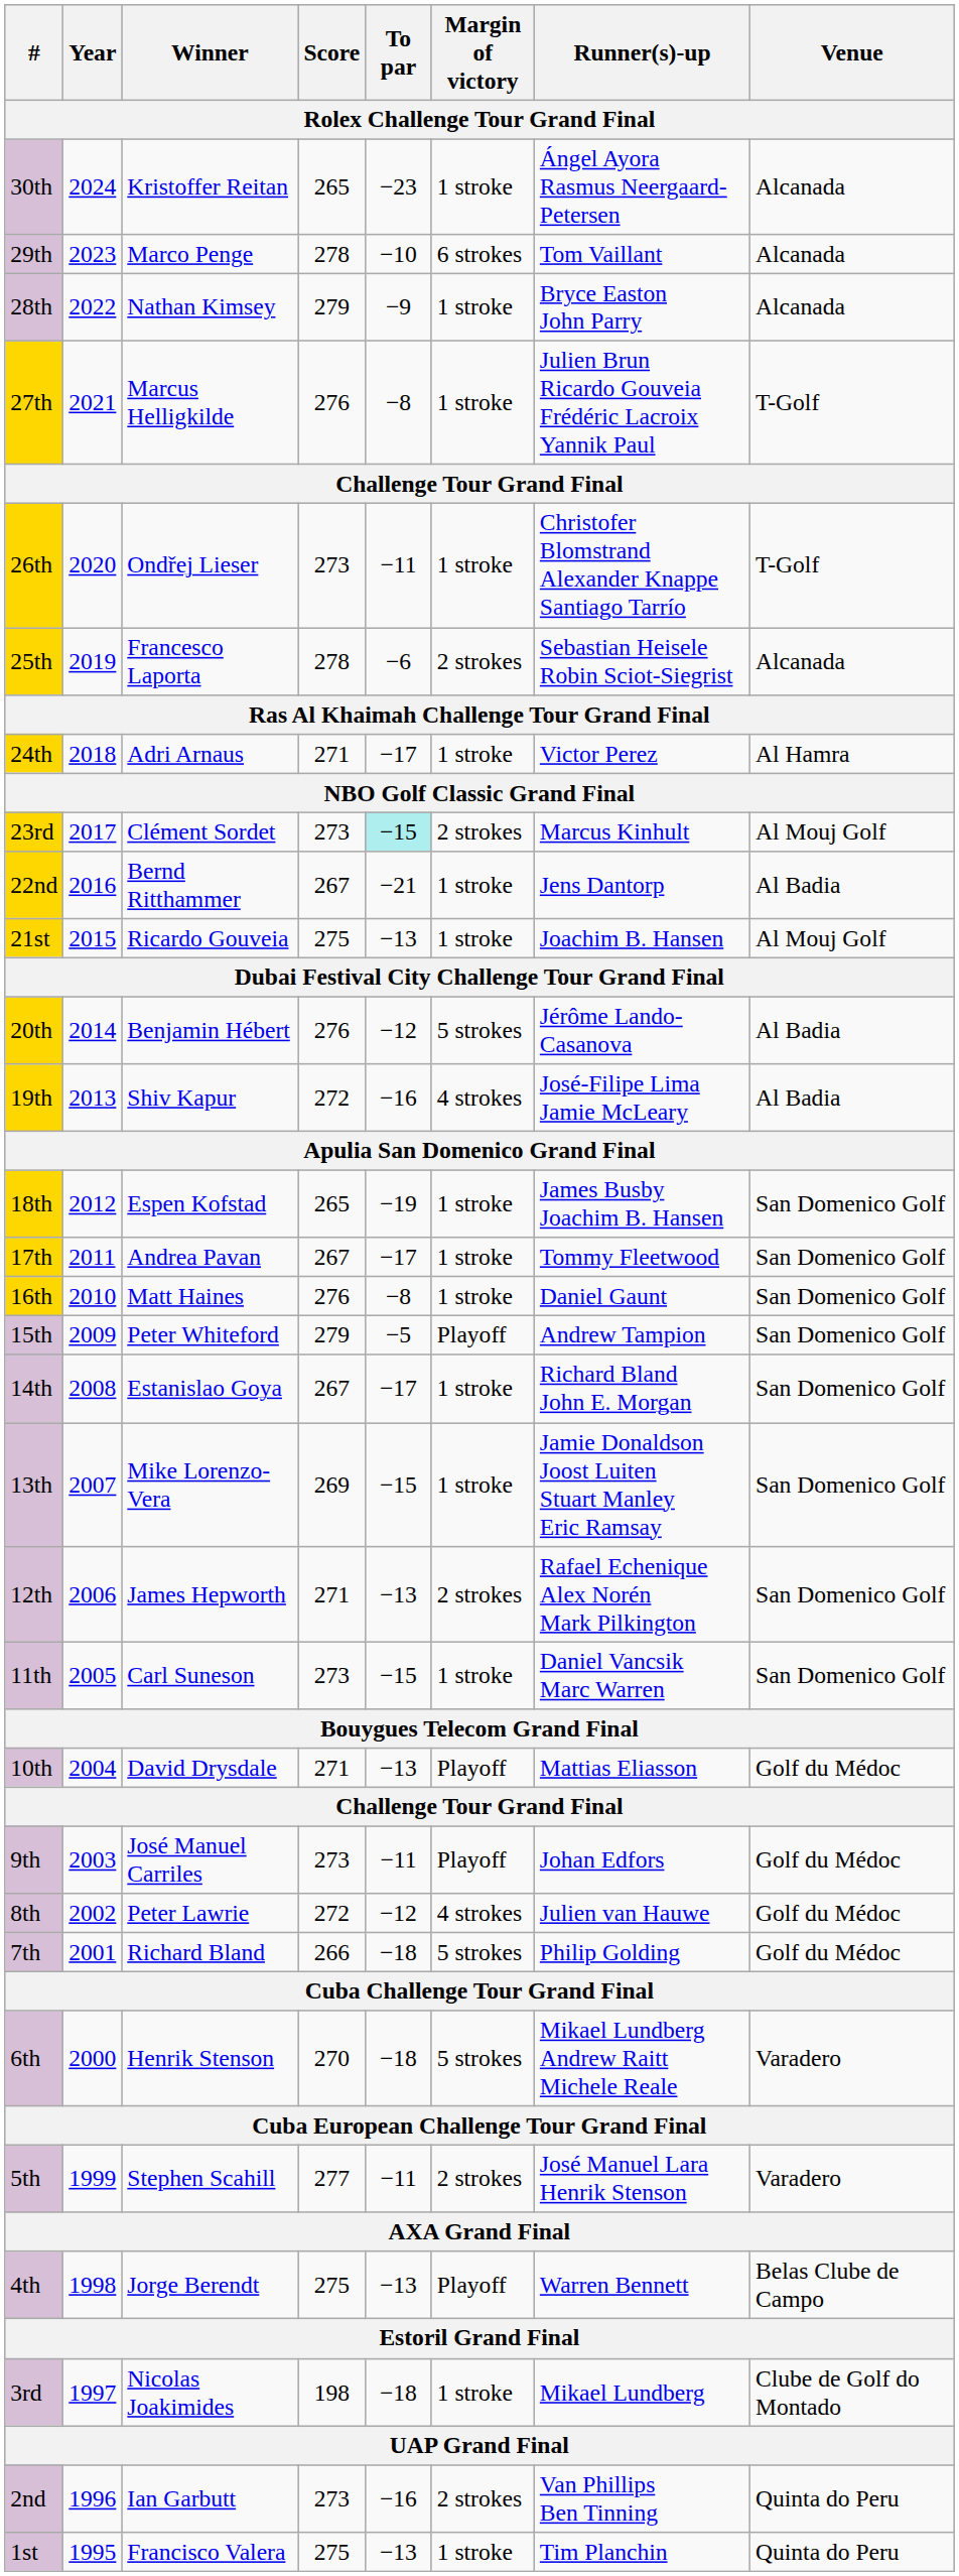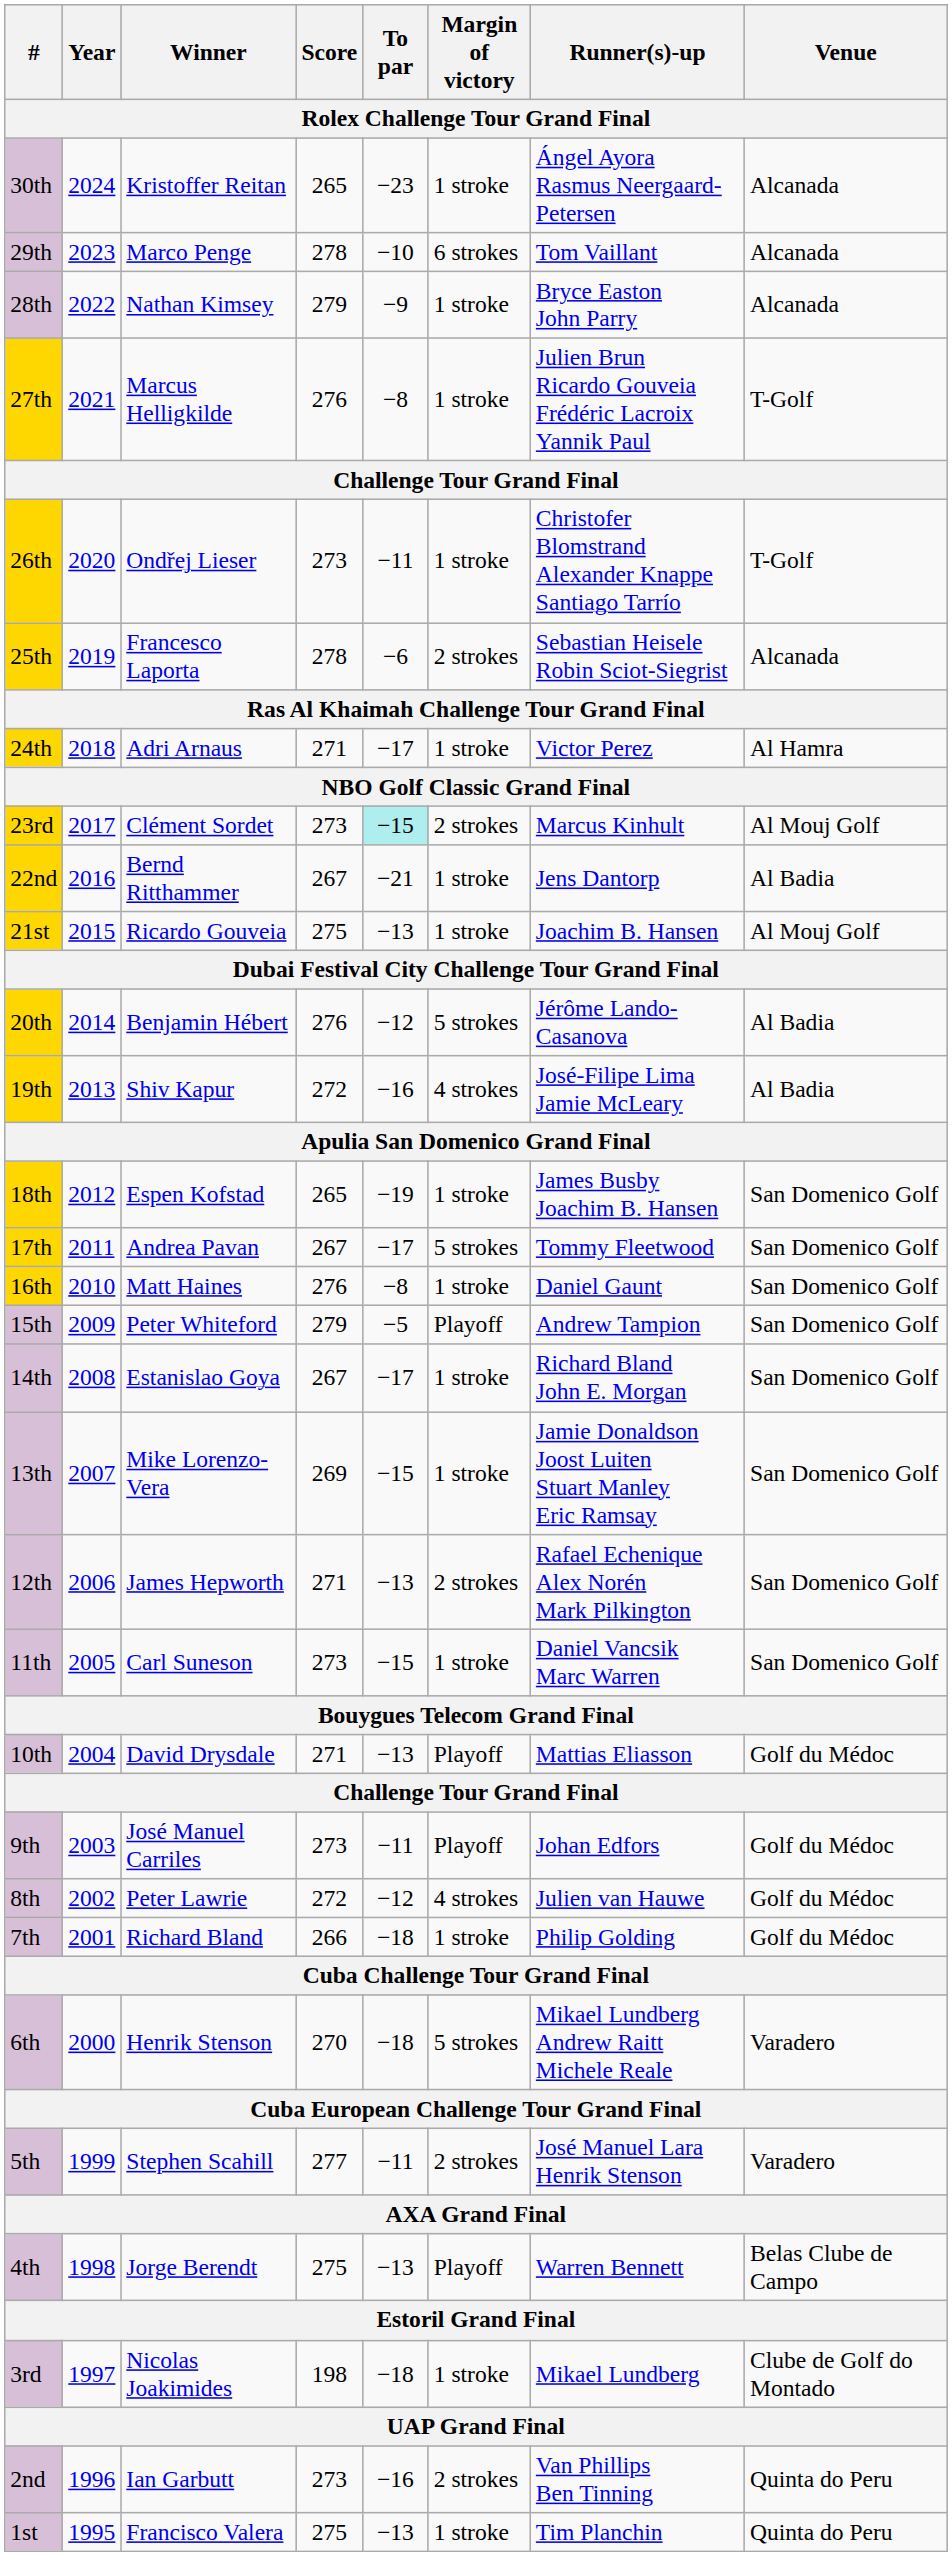 <table class=wikitable style="font-size:95%">
 <tr>
 <th>#</th>
 <th>Year</th>
 <th>Winner</th>
 <th>Score</th>
 <th>To par</th>
 <th>Margin of<br>victory</th>
 <th>Runner(s)-up</th>
 <th>Venue</th>
 </tr>
 <tr>
 <th colspan=8>Rolex Challenge Tour Grand Final</th>
 </tr>
 <tr>
 <td style="background:thistle">30th</td>
 <td><a href='#'>2024</a></td>
 <td> <a href='#'>Kristoffer Reitan</a></td>
 <td align=center>265</td>
 <td align=center>−23</td>
 <td>1 stroke</td>
 <td> <a href='#'>Ángel Ayora</a><br> <a href='#'>Rasmus Neergaard-Petersen</a></td>
 <td>Alcanada</td>
 </tr>
 <tr>
 <td style="background:thistle">29th</td>
 <td><a href='#'>2023</a></td>
 <td> <a href='#'>Marco Penge</a></td>
 <td align=center>278</td>
 <td align=center>−10</td>
 <td>6 strokes</td>
 <td> <a href='#'>Tom Vaillant</a></td>
 <td>Alcanada</td>
 </tr>
 <tr>
 <td style="background:thistle">28th</td>
 <td><a href='#'>2022</a></td>
 <td> <a href='#'>Nathan Kimsey</a></td>
 <td align=center>279</td>
 <td align=center>−9</td>
 <td>1 stroke</td>
 <td> <a href='#'>Bryce Easton</a><br> <a href='#'>John Parry</a></td>
 <td>Alcanada</td>
 </tr>
 <tr>
 <td style="background:gold">27th</td>
 <td><a href='#'>2021</a></td>
 <td> <a href='#'>Marcus Helligkilde</a></td>
 <td align=center>276</td>
 <td align=center>−8</td>
 <td>1 stroke</td>
 <td> <a href='#'>Julien Brun</a><br> <a href='#'>Ricardo Gouveia</a><br> <a href='#'>Frédéric Lacroix</a><br> <a href='#'>Yannik Paul</a></td>
 <td>T-Golf</td>
 </tr>
 <tr>
 <th colspan=8>Challenge Tour Grand Final</th>
 </tr>
 <tr>
 <td style="background:gold">26th</td>
 <td><a href='#'>2020</a></td>
 <td> <a href='#'>Ondřej Lieser</a></td>
 <td align=center>273</td>
 <td align=center>−11</td>
 <td>1 stroke</td>
 <td> <a href='#'>Christofer Blomstrand</a><br> <a href='#'>Alexander Knappe</a><br> <a href='#'>Santiago Tarrío</a></td>
 <td>T-Golf</td>
 </tr>
 <tr>
 <td style="background:gold">25th</td>
 <td><a href='#'>2019</a></td>
 <td> <a href='#'>Francesco Laporta</a></td>
 <td align=center>278</td>
 <td align=center>−6</td>
 <td>2 strokes</td>
 <td> <a href='#'>Sebastian Heisele</a><br> <a href='#'>Robin Sciot-Siegrist</a></td>
 <td>Alcanada</td>
 </tr>
 <tr>
 <th colspan=8>Ras Al Khaimah Challenge Tour Grand Final</th>
 </tr>
 <tr>
 <td style="background:gold">24th</td>
 <td><a href='#'>2018</a></td>
 <td> <a href='#'>Adri Arnaus</a></td>
 <td align=center>271</td>
 <td align=center>−17</td>
 <td>1 stroke</td>
 <td> <a href='#'>Victor Perez</a></td>
 <td>Al Hamra</td>
 </tr>
 <tr>
 <th colspan=8>NBO Golf Classic Grand Final</th>
 </tr>
 <tr>
 <td style="background:gold">23rd</td>
 <td><a href='#'>2017</a></td>
 <td> <a href='#'>Clément Sordet</a></td>
 <td align=center>273</td>
 <td align=center style="background: paleturquoise;">−15</td>
 <td>2 strokes</td>
 <td> <a href='#'>Marcus Kinhult</a></td>
 <td>Al Mouj Golf</td>
 </tr>
 <tr>
 <td style="background:gold">22nd</td>
 <td><a href='#'>2016</a></td>
 <td> <a href='#'>Bernd Ritthammer</a></td>
 <td align=center>267</td>
 <td align=center>−21</td>
 <td>1 stroke</td>
 <td> <a href='#'>Jens Dantorp</a></td>
 <td>Al Badia</td>
 </tr>
 <tr>
 <td style="background:gold">21st</td>
 <td><a href='#'>2015</a></td>
 <td> <a href='#'>Ricardo Gouveia</a></td>
 <td align=center>275</td>
 <td align=center>−13</td>
 <td>1 stroke</td>
 <td> <a href='#'>Joachim B. Hansen</a></td>
 <td>Al Mouj Golf</td>
 </tr>
 <tr>
 <th colspan=8>Dubai Festival City Challenge Tour Grand Final</th>
 </tr>
 <tr>
 <td style="background:gold">20th</td>
 <td><a href='#'>2014</a></td>
 <td> <a href='#'>Benjamin Hébert</a></td>
 <td align=center>276</td>
 <td align=center>−12</td>
 <td>5 strokes</td>
 <td> <a href='#'>Jérôme Lando-Casanova</a></td>
 <td>Al Badia</td>
 </tr>
 <tr>
 <td style="background:gold">19th</td>
 <td><a href='#'>2013</a></td>
 <td> <a href='#'>Shiv Kapur</a></td>
 <td align=center>272</td>
 <td align=center>−16</td>
 <td>4 strokes</td>
 <td> <a href='#'>José-Filipe Lima</a><br> <a href='#'>Jamie McLeary</a></td>
 <td>Al Badia</td>
 </tr>
 <tr>
 <th colspan=8>Apulia San Domenico Grand Final</th>
 </tr>
 <tr>
 <td style="background:gold">18th</td>
 <td><a href='#'>2012</a></td>
 <td> <a href='#'>Espen Kofstad</a></td>
 <td align=center>265</td>
 <td align=center>−19</td>
 <td>1 stroke</td>
 <td> <a href='#'>James Busby</a><br> <a href='#'>Joachim B. Hansen</a></td>
 <td>San Domenico Golf</td>
 </tr>
 <tr>
 <td style="background:gold">17th</td>
 <td><a href='#'>2011</a></td>
 <td> <a href='#'>Andrea Pavan</a></td>
 <td align=center>267</td>
 <td align=center>−17</td>
-<td>1 stroke</td>
+<td>5 strokes</td>
 <td> <a href='#'>Tommy Fleetwood</a></td>
 <td>San Domenico Golf</td>
 </tr>
 <tr>
 <td style="background:gold">16th</td>
 <td><a href='#'>2010</a></td>
 <td> <a href='#'>Matt Haines</a></td>
 <td align=center>276</td>
 <td align=center>−8</td>
 <td>1 stroke</td>
 <td> <a href='#'>Daniel Gaunt</a></td>
 <td>San Domenico Golf</td>
 </tr>
 <tr>
 <td style="background:thistle">15th</td>
 <td><a href='#'>2009</a></td>
 <td> <a href='#'>Peter Whiteford</a></td>
 <td align=center>279</td>
 <td align=center>−5</td>
 <td>Playoff</td>
 <td> <a href='#'>Andrew Tampion</a></td>
 <td>San Domenico Golf</td>
 </tr>
 <tr>
 <td style="background:thistle">14th</td>
 <td><a href='#'>2008</a></td>
 <td> <a href='#'>Estanislao Goya</a></td>
 <td align=center>267</td>
 <td align=center>−17</td>
 <td>1 stroke</td>
 <td> <a href='#'>Richard Bland</a><br> <a href='#'>John E. Morgan</a></td>
 <td>San Domenico Golf</td>
 </tr>
 <tr>
 <td style="background:thistle">13th</td>
 <td><a href='#'>2007</a></td>
 <td> <a href='#'>Mike Lorenzo-Vera</a></td>
 <td align=center>269</td>
 <td align=center>−15</td>
 <td>1 stroke</td>
 <td> <a href='#'>Jamie Donaldson</a><br> <a href='#'>Joost Luiten</a><br> <a href='#'>Stuart Manley</a><br> <a href='#'>Eric Ramsay</a></td>
 <td>San Domenico Golf</td>
 </tr>
 <tr>
 <td style="background:thistle">12th</td>
 <td><a href='#'>2006</a></td>
 <td> <a href='#'>James Hepworth</a></td>
 <td align=center>271</td>
 <td align=center>−13</td>
 <td>2 strokes</td>
 <td> <a href='#'>Rafael Echenique</a><br> <a href='#'>Alex Norén</a><br> <a href='#'>Mark Pilkington</a></td>
 <td>San Domenico Golf</td>
 </tr>
 <tr>
 <td style="background:thistle">11th</td>
 <td><a href='#'>2005</a></td>
 <td> <a href='#'>Carl Suneson</a></td>
 <td align=center>273</td>
 <td align=center>−15</td>
 <td>1 stroke</td>
 <td> <a href='#'>Daniel Vancsik</a><br> <a href='#'>Marc Warren</a></td>
 <td>San Domenico Golf</td>
 </tr>
 <tr>
 <th colspan=8>Bouygues Telecom Grand Final</th>
 </tr>
 <tr>
 <td style="background:thistle">10th</td>
 <td><a href='#'>2004</a></td>
 <td> <a href='#'>David Drysdale</a></td>
 <td align=center>271</td>
 <td align=center>−13</td>
 <td>Playoff</td>
 <td> <a href='#'>Mattias Eliasson</a></td>
 <td>Golf du Médoc</td>
 </tr>
 <tr>
 <th colspan=8>Challenge Tour Grand Final</th>
 </tr>
 <tr>
 <td style="background:thistle">9th</td>
 <td><a href='#'>2003</a></td>
 <td> <a href='#'>José Manuel Carriles</a></td>
 <td align=center>273</td>
 <td align=center>−11</td>
 <td>Playoff</td>
 <td> <a href='#'>Johan Edfors</a></td>
 <td>Golf du Médoc</td>
 </tr>
 <tr>
 <td style="background:thistle">8th</td>
 <td><a href='#'>2002</a></td>
 <td> <a href='#'>Peter Lawrie</a></td>
 <td align=center>272</td>
 <td align=center>−12</td>
 <td>4 strokes</td>
 <td> <a href='#'>Julien van Hauwe</a></td>
 <td>Golf du Médoc</td>
 </tr>
 <tr>
 <td style="background:thistle">7th</td>
 <td><a href='#'>2001</a></td>
 <td> <a href='#'>Richard Bland</a></td>
 <td align=center>266</td>
 <td align=center>−18</td>
-<td>5 strokes</td>
+<td>1 stroke</td>
 <td> <a href='#'>Philip Golding</a></td>
 <td>Golf du Médoc</td>
 </tr>
 <tr>
 <th colspan=8>Cuba Challenge Tour Grand Final</th>
 </tr>
 <tr>
 <td style="background:thistle">6th</td>
 <td><a href='#'>2000</a></td>
 <td> <a href='#'>Henrik Stenson</a></td>
 <td align=center>270</td>
 <td align=center>−18</td>
 <td>5 strokes</td>
 <td> <a href='#'>Mikael Lundberg</a><br> <a href='#'>Andrew Raitt</a><br> <a href='#'>Michele Reale</a></td>
 <td>Varadero</td>
 </tr>
 <tr>
 <th colspan=8>Cuba European Challenge Tour Grand Final</th>
 </tr>
 <tr>
 <td style="background:thistle">5th</td>
 <td><a href='#'>1999</a></td>
 <td> <a href='#'>Stephen Scahill</a></td>
 <td align=center>277</td>
 <td align=center>−11</td>
 <td>2 strokes</td>
 <td> <a href='#'>José Manuel Lara</a><br> <a href='#'>Henrik Stenson</a></td>
 <td>Varadero</td>
 </tr>
 <tr>
 <th colspan=8>AXA Grand Final</th>
 </tr>
 <tr>
 <td style="background:thistle">4th</td>
 <td><a href='#'>1998</a></td>
 <td> <a href='#'>Jorge Berendt</a></td>
 <td align=center>275</td>
 <td align=center>−13</td>
 <td>Playoff</td>
 <td> <a href='#'>Warren Bennett</a></td>
 <td>Belas Clube de Campo</td>
 </tr>
 <tr>
 <th colspan=8>Estoril Grand Final</th>
 </tr>
 <tr>
 <td style="background:thistle">3rd</td>
 <td><a href='#'>1997</a></td>
 <td> <a href='#'>Nicolas Joakimides</a></td>
 <td align=center>198</td>
 <td align=center>−18</td>
 <td>1 stroke</td>
 <td> <a href='#'>Mikael Lundberg</a></td>
 <td>Clube de Golf do Montado</td>
 </tr>
 <tr>
 <th colspan=8>UAP Grand Final</th>
 </tr>
 <tr>
 <td style="background:thistle">2nd</td>
 <td><a href='#'>1996</a></td>
 <td> <a href='#'>Ian Garbutt</a></td>
 <td align=center>273</td>
 <td align=center>−16</td>
 <td>2 strokes</td>
 <td> <a href='#'>Van Phillips</a><br> <a href='#'>Ben Tinning</a></td>
 <td>Quinta do Peru</td>
 </tr>
 <tr>
 <td style="background:thistle">1st</td>
 <td><a href='#'>1995</a></td>
 <td> <a href='#'>Francisco Valera</a></td>
 <td align=center>275</td>
 <td align=center>−13</td>
 <td>1 stroke</td>
 <td> <a href='#'>Tim Planchin</a></td>
 <td>Quinta do Peru</td>
 </tr>
 </table>
